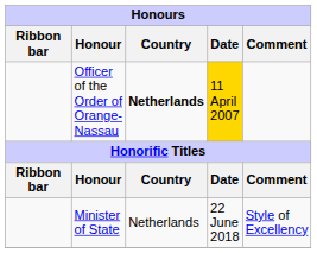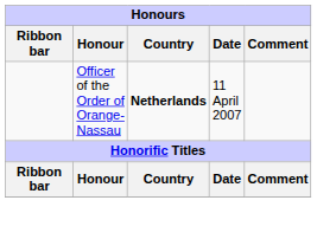 <table class="wikitable" style="width:60%;">
 <tr style="background:#ccf; text-align:center;">
 <td colspan=5><strong>Honours</strong></td>
 </tr>
 <tr>
 <th style="width:80px;">Ribbon bar</th>
 <th>Honour</th>
 <th>Country</th>
 <th>Date</th>
 <th>Comment</th>
 </tr>
 <tr>
 <td></td>
 <td><a href='#'>Officer</a> of the <a href='#'>Order of Orange-Nassau</a></td>
 <td><strong>Netherlands</strong></td>
-<td style="background: gold;">11 April 2007</td>
+<td>11 April 2007</td>
 <td></td>
 </tr>
 <tr style="background:#ccf; text-align:center;">
 <td colspan=5><strong><a href='#'>Honorific</a> Titles</strong></td>
 </tr>
 <tr>
 <th style="width:80px;">Ribbon bar</th>
 <th>Honour</th>
 <th>Country</th>
 <th>Date</th>
 <th>Comment</th>
 </tr>
 <tr>
-<td></td>
-<td><a href='#'>Minister of State</a></td>
-<td>Netherlands</td>
-<td>22 June 2018</td>
-<td><a href='#'>Style</a> of <a href='#'>Excellency</a></td>
-</tr>
-<tr>
 </tr>
 </table>
